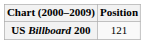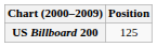 <table class="wikitable plainrowheaders">
 <tr>
 <th>Chart (2000–2009)</th>
 <th>Position</th>
 </tr>
 <tr>
 <th scope="row">US <em>Billboard</em> 200</th>
-<td style="text-align:center;">121</td>
+<td style="text-align:center;">125</td>
 </tr>
 </table>
